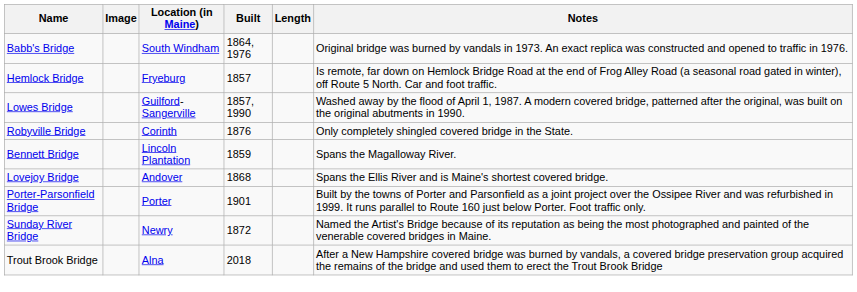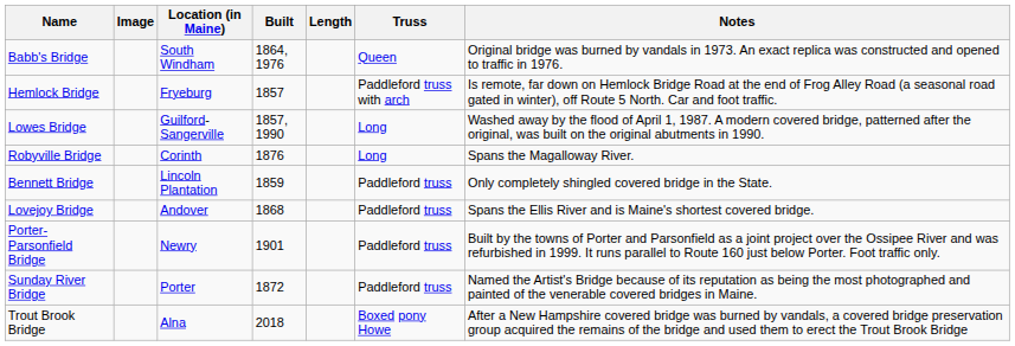 <table class="wikitable sortable">
 <tr>
 <th>Name</th>
 <th class=unsortable>Image</th>
 <th>Location (in <a href='#'>Maine</a>)</th>
 <th>Built</th>
 <th>Length</th>
+<th>Truss</th>
 <th>Notes</th>
 </tr>
 <tr>
 <td><a href='#'>Babb's Bridge</a></td>
 <td></td>
 <td><a href='#'>South Windham</a></td>
 <td>1864, 1976</td>
 <td></td>
+<td><a href='#'>Queen</a></td>
 <td>Original bridge was burned by vandals in 1973. An exact replica was constructed and opened to traffic in 1976.</td>
 </tr>
 <tr>
 <td><a href='#'>Hemlock Bridge</a></td>
 <td></td>
 <td><a href='#'>Fryeburg</a></td>
 <td>1857</td>
 <td></td>
+<td>Paddleford <a href='#'>truss</a> with <a href='#'>arch</a></td>
 <td>Is remote, far down on Hemlock Bridge Road at the end of Frog Alley Road (a seasonal road gated in winter), off Route 5 North.  Car and foot traffic.</td>
 </tr>
 <tr>
 <td><a href='#'>Lowes Bridge</a></td>
 <td></td>
 <td><a href='#'>Guilford</a>-<a href='#'>Sangerville</a></td>
 <td>1857, 1990</td>
 <td></td>
+<td><a href='#'>Long</a></td>
 <td>Washed away by the flood of April 1, 1987. A modern covered bridge, patterned after the original, was built on the original abutments in 1990.</td>
 </tr>
 <tr>
 <td><a href='#'>Robyville Bridge</a></td>
 <td></td>
 <td><a href='#'>Corinth</a></td>
 <td>1876</td>
 <td></td>
-<td>Only completely shingled covered bridge in the State.</td>
+<td><a href='#'>Long</a></td>
+<td>Spans the Magalloway River.</td>
 </tr>
 <tr>
 <td><a href='#'>Bennett Bridge</a></td>
 <td></td>
 <td><a href='#'>Lincoln Plantation</a></td>
 <td>1859</td>
 <td></td>
-<td>Spans the Magalloway River.</td>
+<td>Paddleford <a href='#'>truss</a></td>
+<td>Only completely shingled covered bridge in the State.</td>
 </tr>
 <tr>
 <td><a href='#'>Lovejoy Bridge</a></td>
 <td></td>
 <td><a href='#'>Andover</a></td>
 <td>1868</td>
 <td></td>
+<td>Paddleford <a href='#'>truss</a></td>
 <td>Spans the Ellis River and is Maine's shortest covered bridge.</td>
 </tr>
 <tr>
 <td><a href='#'>Porter-Parsonfield Bridge</a></td>
 <td></td>
-<td><a href='#'>Porter</a></td>
+<td><a href='#'>Newry</a></td>
 <td>1901</td>
 <td></td>
+<td>Paddleford <a href='#'>truss</a></td>
 <td>Built by the towns of Porter and Parsonfield as a joint project over the Ossipee River and was refurbished in 1999.  It runs parallel to Route 160 just below Porter.  Foot traffic only.</td>
 </tr>
 <tr>
 <td><a href='#'>Sunday River Bridge</a></td>
 <td></td>
-<td><a href='#'>Newry</a></td>
+<td><a href='#'>Porter</a></td>
 <td>1872</td>
 <td></td>
+<td>Paddleford <a href='#'>truss</a></td>
 <td>Named the Artist's Bridge because of its reputation as being the most photographed and painted of the venerable covered bridges in Maine.</td>
 </tr>
 <tr>
 <td>Trout Brook Bridge</td>
 <td></td>
 <td><a href='#'>Alna</a></td>
 <td>2018</td>
 <td></td>
+<td><a href='#'>Boxed</a> <a href='#'>pony</a> <a href='#'>Howe</a></td>
 <td>After a New Hampshire covered bridge was burned by vandals, a covered bridge preservation group acquired the remains of the bridge and used them to erect the Trout Brook Bridge</td>
 </tr>
 </table>
